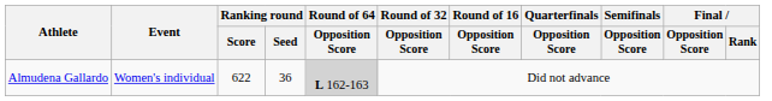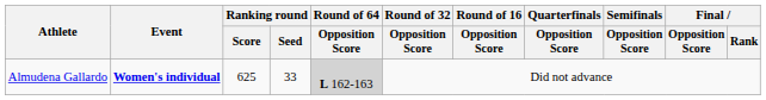 <table class="wikitable" style="font-size:90%">
 <tr>
 <th rowspan="2">Athlete</th>
 <th rowspan="2">Event</th>
 <th colspan="2">Ranking round</th>
 <th>Round of 64</th>
 <th>Round of 32</th>
 <th>Round of 16</th>
 <th>Quarterfinals</th>
 <th>Semifinals</th>
 <th colspan="2">Final / </th>
 </tr>
 <tr style="font-size:95%">
 <th>Score</th>
 <th>Seed</th>
 <th>Opposition<br>Score</th>
 <th>Opposition<br>Score</th>
 <th>Opposition<br>Score</th>
 <th>Opposition<br>Score</th>
 <th>Opposition<br>Score</th>
 <th>Opposition<br>Score</th>
 <th>Rank</th>
 </tr>
 <tr>
 <td align=left><a href='#'>Almudena Gallardo</a></td>
-<td align=left><a href='#'>Women's individual</a></td>
-<td align=center>622</td>
-<td align=center>36</td>
+<td align=left><strong><a href='#'>Women's individual</a></strong></td>
+<td align=center>625</td>
+<td align=center>33</td>
 <td align=center style="background: lightgrey;"><br><strong>L</strong> 162-163</td>
 <td align=center colspan=6>Did not advance</td>
 </tr>
 </table>
